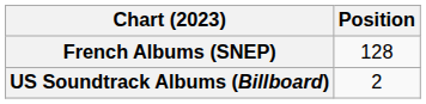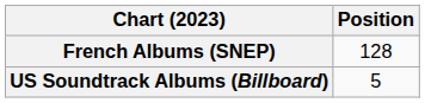 <table class="wikitable sortable plainrowheaders" style="text-align:center">
 <tr>
 <th scope="col">Chart (2023)</th>
 <th scope="col">Position</th>
 </tr>
 <tr>
 <th scope="row">French Albums (SNEP)</th>
 <td>128</td>
 </tr>
 <tr>
 <th scope="row">US Soundtrack Albums (<em>Billboard</em>)</th>
-<td>2</td>
+<td>5</td>
 </tr>
 </table>
